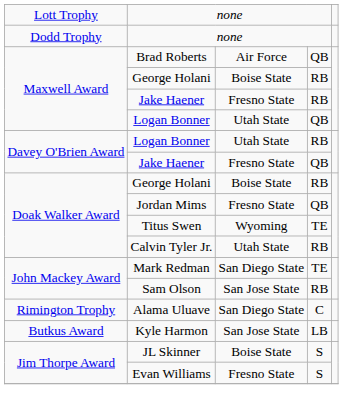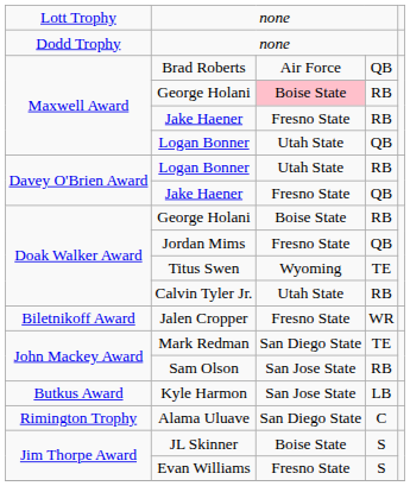 <table class="wikitable" style="text-align:center;">
 <tr>
 <td><a href='#'>Lott Trophy</a></td>
 <td colspan=3 align=center><em>none</em></td>
 <td></td>
 </tr>
 <tr>
 <td><a href='#'>Dodd Trophy</a></td>
 <td colspan=3 align=center><em>none</em></td>
 <td></td>
 </tr>
 <tr>
 <td rowspan=4><a href='#'>Maxwell Award</a></td>
 <td>Brad Roberts</td>
 <td>Air Force</td>
 <td>QB</td>
 <td rowspan=4></td>
 </tr>
 <tr>
 <td>George Holani</td>
-<td>Boise State</td>
+<td style="background: pink;">Boise State</td>
 <td>RB</td>
 </tr>
 <tr>
 <td><a href='#'>Jake Haener</a></td>
 <td>Fresno State</td>
 <td>RB</td>
 </tr>
 <tr>
 <td><a href='#'>Logan Bonner</a></td>
 <td>Utah State</td>
 <td>QB</td>
 </tr>
 <tr>
 <td rowspan=2><a href='#'>Davey O'Brien Award</a></td>
 <td><a href='#'>Logan Bonner</a></td>
 <td>Utah State</td>
 <td>RB</td>
 <td rowspan=2></td>
 </tr>
 <tr>
 <td><a href='#'>Jake Haener</a></td>
 <td>Fresno State</td>
 <td>QB</td>
 </tr>
 <tr>
 <td rowspan=4><a href='#'>Doak Walker Award</a></td>
 <td>George Holani</td>
 <td>Boise State</td>
 <td>RB</td>
 <td rowspan=4></td>
 </tr>
 <tr>
 <td>Jordan Mims</td>
 <td>Fresno State</td>
 <td>QB</td>
 </tr>
 <tr>
 <td>Titus Swen</td>
 <td>Wyoming</td>
 <td>TE</td>
 </tr>
 <tr>
 <td>Calvin Tyler Jr.</td>
 <td>Utah State</td>
 <td>RB</td>
 </tr>
 <tr>
+<td><a href='#'>Biletnikoff Award</a></td>
+<td>Jalen Cropper</td>
+<td>Fresno State</td>
+<td>WR</td>
+<td></td>
+</tr>
+<tr>
 <td rowspan=2><a href='#'>John Mackey Award</a></td>
 <td>Mark Redman</td>
 <td>San Diego State</td>
 <td>TE</td>
 <td rowspan=2></td>
 </tr>
 <tr>
 <td>Sam Olson</td>
 <td>San Jose State</td>
 <td>RB</td>
 </tr>
 <tr>
+<td><a href='#'>Butkus Award</a></td>
+<td>Kyle Harmon</td>
+<td>San Jose State</td>
+<td>LB</td>
+<td></td>
+</tr>
+<tr>
 <td><a href='#'>Rimington Trophy</a></td>
 <td>Alama Uluave</td>
 <td>San Diego State</td>
 <td>C</td>
-<td></td>
-</tr>
-<tr>
-<td><a href='#'>Butkus Award</a></td>
-<td>Kyle Harmon</td>
-<td>San Jose State</td>
-<td>LB</td>
 <td></td>
 </tr>
 <tr>
 <td rowspan=2><a href='#'>Jim Thorpe Award</a></td>
 <td>JL Skinner</td>
 <td>Boise State</td>
 <td>S</td>
 <td rowspan=2></td>
 </tr>
 <tr>
 <td>Evan Williams</td>
 <td>Fresno State</td>
 <td>S</td>
 </tr>
 <tr>
 </tr>
 </table>
